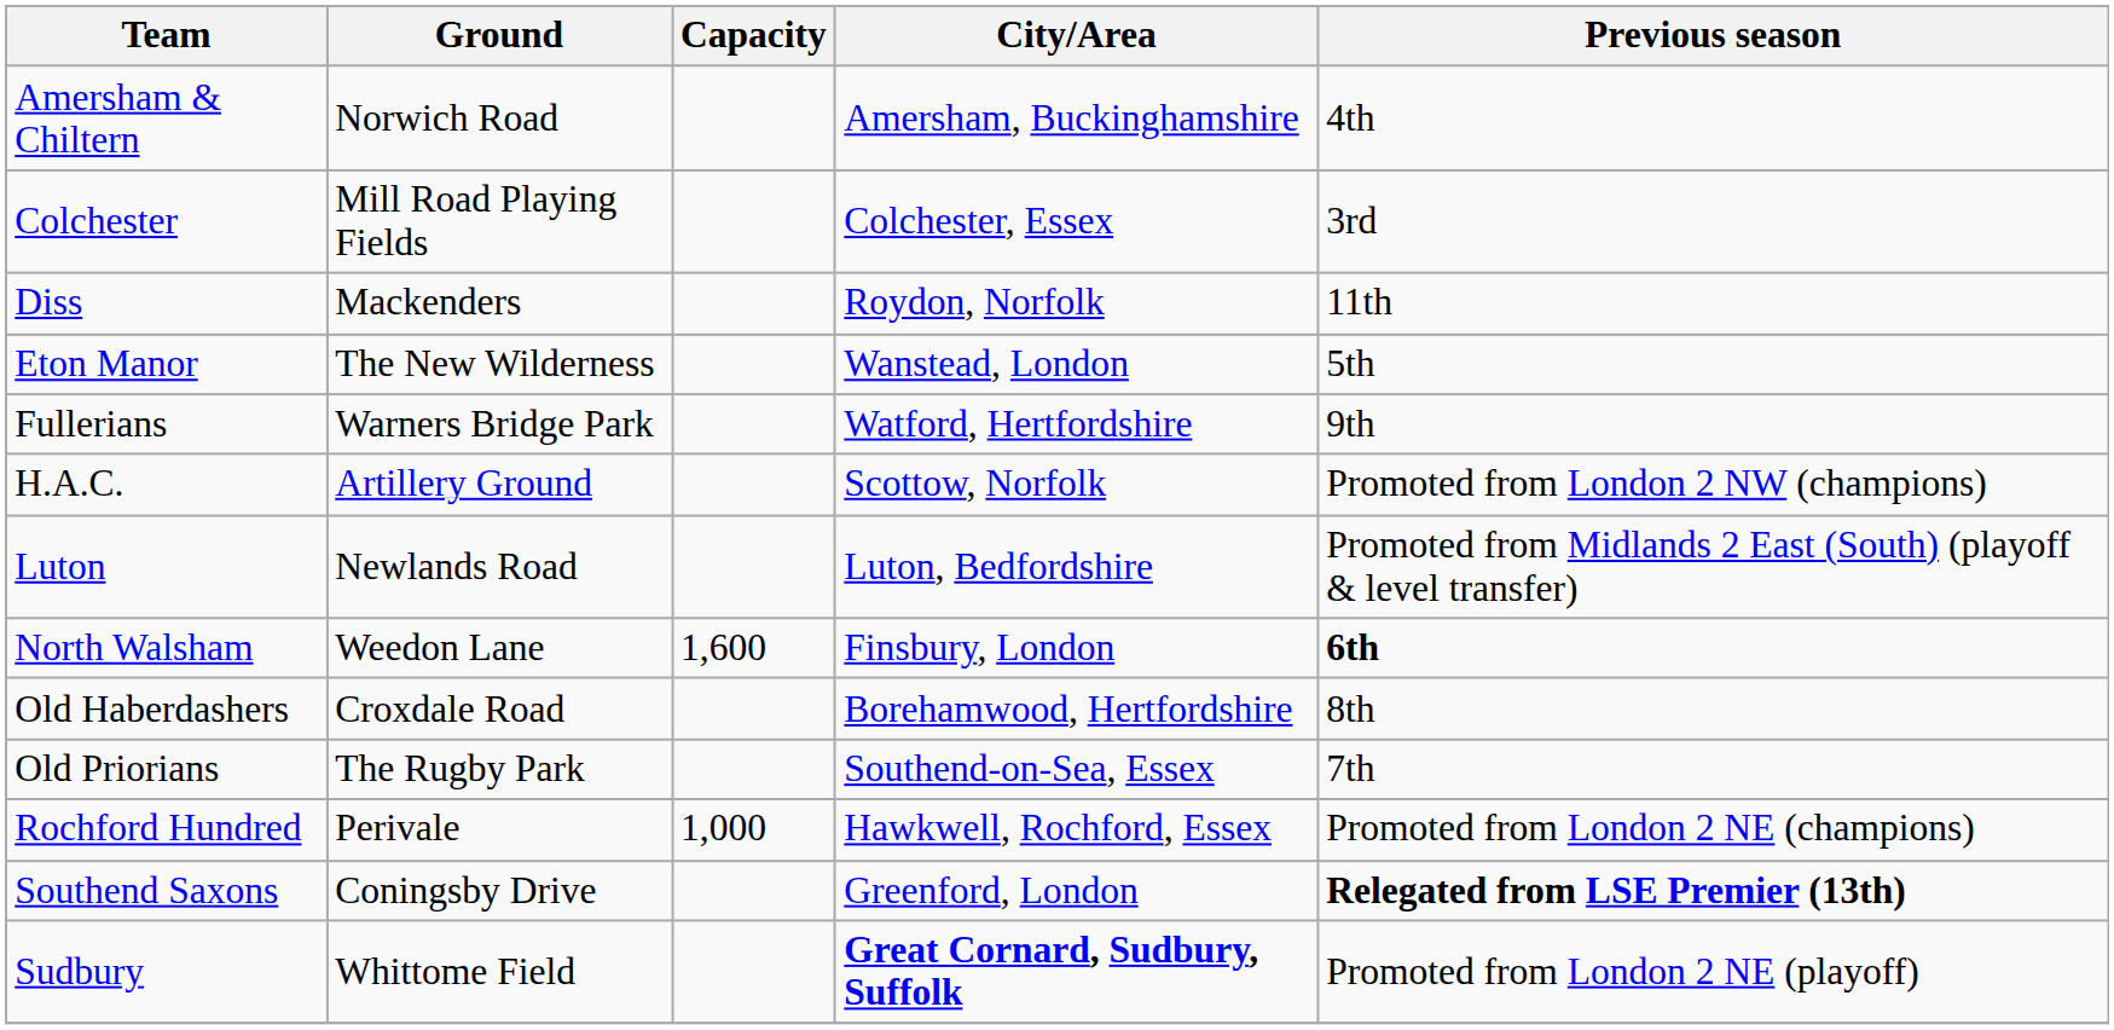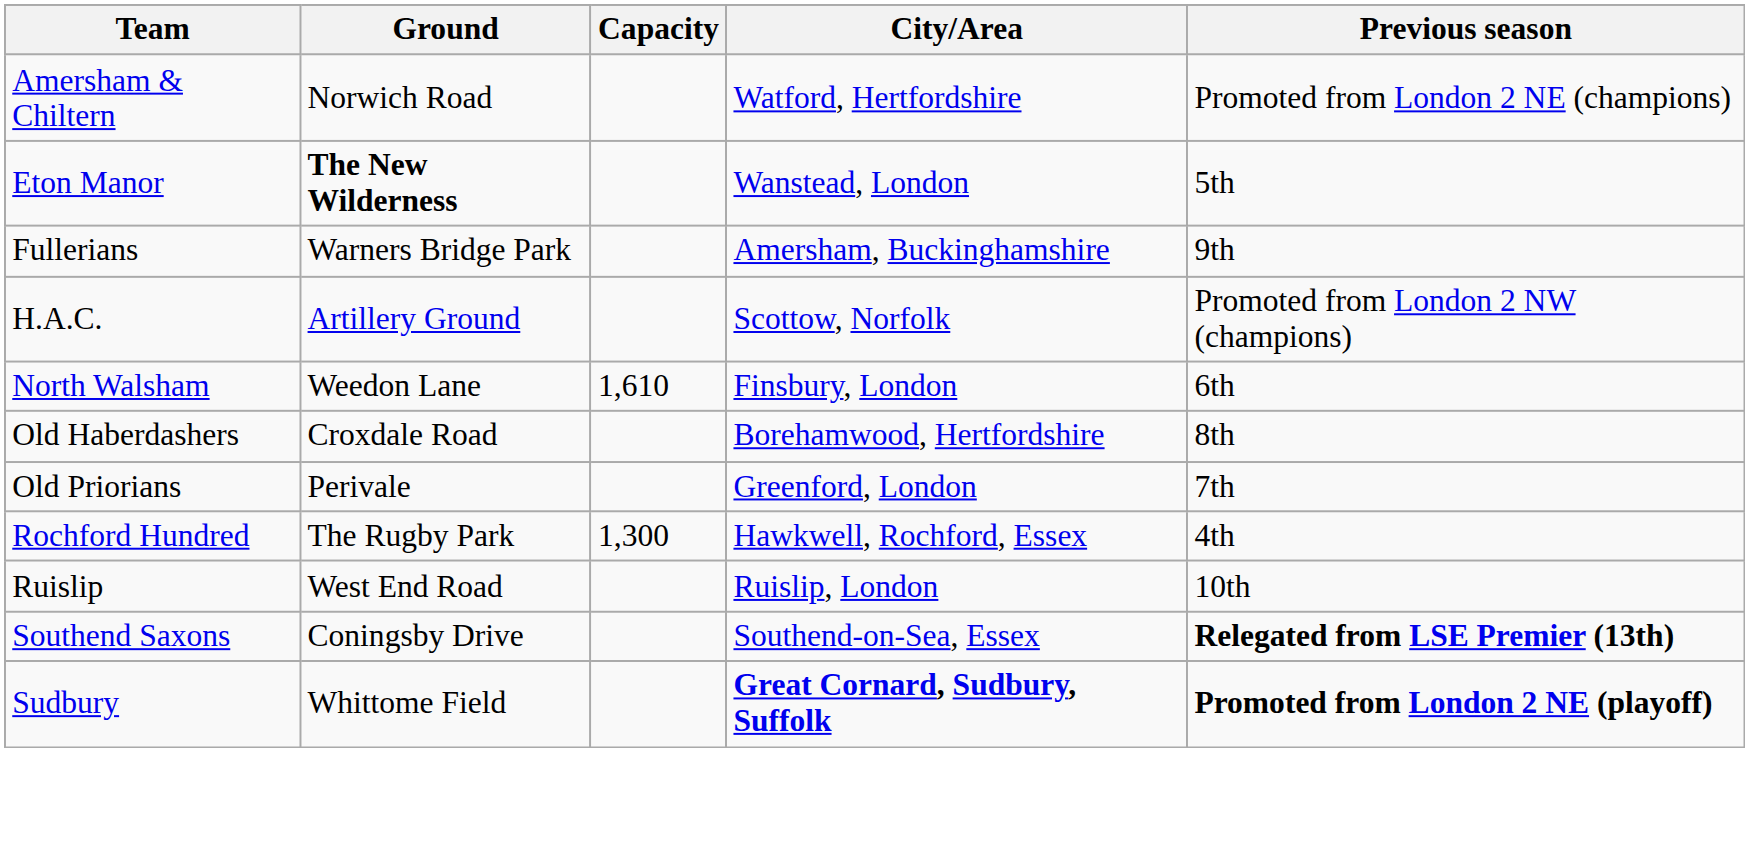 <table class="wikitable sortable" width=100%>
 <tr>
 <th>Team</th>
 <th>Ground</th>
 <th>Capacity</th>
 <th>City/Area</th>
 <th>Previous season</th>
 </tr>
 <tr>
 <td><a href='#'>Amersham & Chiltern</a></td>
 <td>Norwich Road</td>
 <td></td>
-<td><a href='#'>Amersham</a>, <a href='#'>Buckinghamshire</a></td>
-<td>4th</td>
-</tr>
-<tr>
-<td><a href='#'>Colchester</a></td>
-<td>Mill Road Playing Fields</td>
-<td></td>
-<td><a href='#'>Colchester</a>, <a href='#'>Essex</a></td>
-<td>3rd</td>
-</tr>
-<tr>
-<td><a href='#'>Diss</a></td>
-<td>Mackenders</td>
-<td></td>
-<td><a href='#'>Roydon</a>, <a href='#'>Norfolk</a></td>
-<td>11th</td>
+<td><a href='#'>Watford</a>, <a href='#'>Hertfordshire</a></td>
+<td>Promoted from <a href='#'>London 2 NE</a> (champions)</td>
 </tr>
 <tr>
 <td><a href='#'>Eton Manor</a></td>
-<td>The New Wilderness</td>
+<td><strong>The New Wilderness</strong></td>
 <td></td>
 <td><a href='#'>Wanstead</a>, <a href='#'>London</a></td>
 <td>5th</td>
 </tr>
 <tr>
 <td>Fullerians</td>
 <td>Warners Bridge Park</td>
 <td></td>
-<td><a href='#'>Watford</a>, <a href='#'>Hertfordshire</a></td>
+<td><a href='#'>Amersham</a>, <a href='#'>Buckinghamshire</a></td>
 <td>9th</td>
 </tr>
 <tr>
 <td>H.A.C.</td>
 <td><a href='#'>Artillery Ground</a></td>
 <td></td>
 <td><a href='#'>Scottow</a>, <a href='#'>Norfolk</a></td>
 <td>Promoted from <a href='#'>London 2 NW</a> (champions)</td>
 </tr>
 <tr>
-<td><a href='#'>Luton</a></td>
-<td>Newlands Road</td>
-<td></td>
-<td><a href='#'>Luton</a>, <a href='#'>Bedfordshire</a></td>
-<td>Promoted from <a href='#'>Midlands 2 East (South)</a> (playoff & level transfer)</td>
-</tr>
-<tr>
 <td><a href='#'>North Walsham</a></td>
 <td>Weedon Lane</td>
-<td>1,600</td>
+<td>1,610</td>
 <td><a href='#'>Finsbury</a>, <a href='#'>London</a></td>
-<td><strong>6th</strong></td>
+<td>6th</td>
 </tr>
 <tr>
 <td>Old Haberdashers</td>
 <td>Croxdale Road</td>
 <td></td>
 <td><a href='#'>Borehamwood</a>, <a href='#'>Hertfordshire</a></td>
 <td>8th</td>
 </tr>
 <tr>
 <td>Old Priorians</td>
-<td>The Rugby Park</td>
+<td>Perivale</td>
 <td></td>
-<td><a href='#'>Southend-on-Sea</a>, <a href='#'>Essex</a></td>
+<td><a href='#'>Greenford</a>, <a href='#'>London</a></td>
 <td>7th</td>
 </tr>
 <tr>
 <td><a href='#'>Rochford Hundred</a></td>
-<td>Perivale</td>
-<td>1,000</td>
+<td>The Rugby Park</td>
+<td>1,300</td>
 <td><a href='#'>Hawkwell</a>, <a href='#'>Rochford</a>, <a href='#'>Essex</a></td>
-<td>Promoted from <a href='#'>London 2 NE</a> (champions)</td>
+<td>4th</td>
+</tr>
+<tr>
+<td>Ruislip</td>
+<td>West End Road</td>
+<td></td>
+<td><a href='#'>Ruislip</a>, <a href='#'>London</a></td>
+<td>10th</td>
 </tr>
 <tr>
 <td><a href='#'>Southend Saxons</a></td>
 <td>Coningsby Drive</td>
 <td></td>
-<td><a href='#'>Greenford</a>, <a href='#'>London</a></td>
+<td><a href='#'>Southend-on-Sea</a>, <a href='#'>Essex</a></td>
 <td><strong>Relegated from <a href='#'>LSE Premier</a> (13th)</strong></td>
 </tr>
 <tr>
 <td><a href='#'>Sudbury</a></td>
 <td>Whittome Field</td>
 <td></td>
 <td><strong><a href='#'>Great Cornard</a>, <a href='#'>Sudbury</a>, <a href='#'>Suffolk</a></strong></td>
-<td>Promoted from <a href='#'>London 2 NE</a> (playoff)</td>
+<td><strong>Promoted from <a href='#'>London 2 NE</a> (playoff)</strong></td>
 </tr>
 <tr>
 </tr>
 </table>
